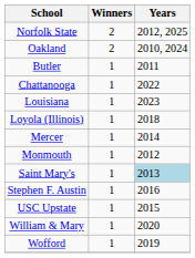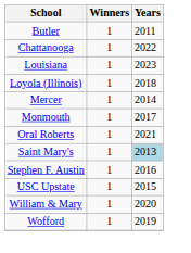 <table class="wikitable">
 <tr>
 <th>School</th>
 <th>Winners</th>
 <th>Years</th>
-</tr>
-<tr align="center">
-<td><a href='#'>Norfolk State</a></td>
-<td>2</td>
-<td align=left>2012, 2025</td>
-</tr>
-<tr align="center">
-<td><a href='#'>Oakland</a></td>
-<td>2</td>
-<td align=left>2010, 2024</td>
 </tr>
 <tr align="center">
 <td><a href='#'>Butler</a></td>
 <td>1</td>
 <td align=left>2011</td>
 </tr>
 <tr align="center">
 <td><a href='#'>Chattanooga</a></td>
 <td>1</td>
 <td align=left>2022</td>
 </tr>
 <tr align="center">
 <td><a href='#'>Louisiana</a></td>
 <td>1</td>
 <td align=left>2023</td>
 </tr>
 <tr align="center">
 <td><a href='#'>Loyola (Illinois)</a></td>
 <td>1</td>
 <td align=left>2018</td>
 </tr>
 <tr align="center">
 <td><a href='#'>Mercer</a></td>
 <td>1</td>
 <td align=left>2014</td>
 </tr>
 <tr align="center">
 <td><a href='#'>Monmouth</a></td>
 <td>1</td>
-<td align=left>2012</td>
+<td align=left>2017</td>
+</tr>
+<tr align="center">
+<td><a href='#'>Oral Roberts</a></td>
+<td>1</td>
+<td align=left>2021</td>
 </tr>
 <tr align="center">
 <td><a href='#'>Saint Mary's</a></td>
 <td>1</td>
 <td align=left style="background: lightblue;">2013</td>
 </tr>
 <tr align="center">
 <td><a href='#'>Stephen F. Austin</a></td>
 <td>1</td>
 <td align=left>2016</td>
 </tr>
 <tr align="center">
 <td><a href='#'>USC Upstate</a></td>
 <td>1</td>
 <td align=left>2015</td>
 </tr>
 <tr align="center">
 <td><a href='#'>William & Mary</a></td>
 <td>1</td>
 <td align=left>2020</td>
 </tr>
 <tr align="center">
 <td><a href='#'>Wofford</a></td>
 <td>1</td>
 <td align=left>2019</td>
 </tr>
 <tr align="center">
 </tr>
 </table>
